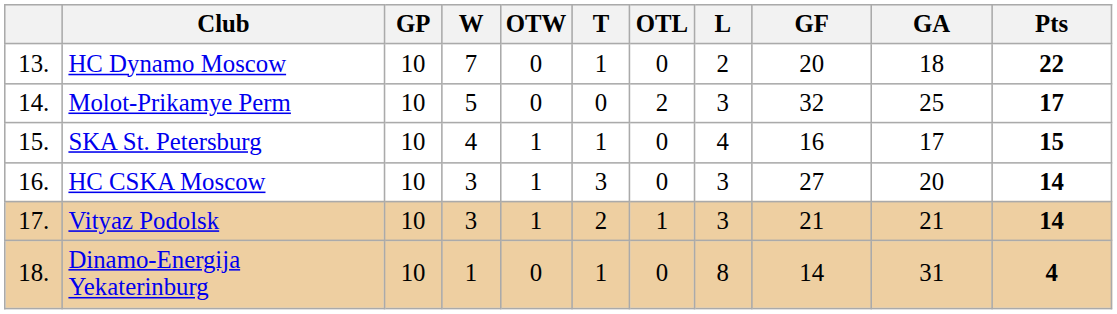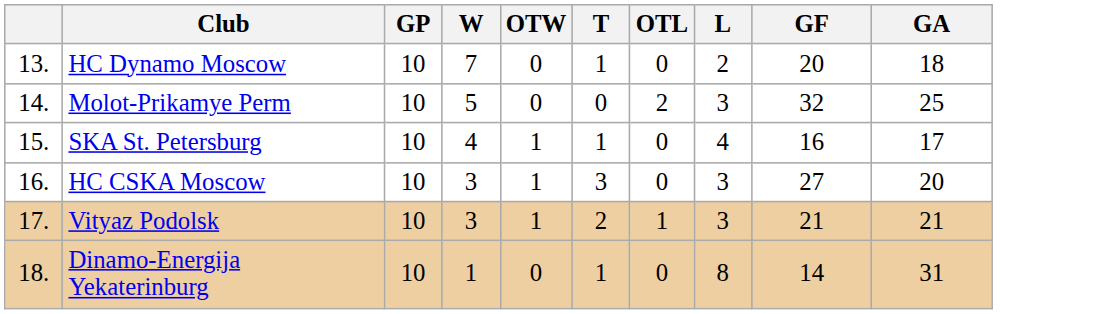 <table class="wikitable">
 <tr>
 <th width="30"></th>
 <th width="200">Club</th>
 <th width="30">GP</th>
 <th width="30">W</th>
 <th width="30">OTW</th>
 <th width="30">T</th>
 <th width="30">OTL</th>
 <th width="30">L</th>
 <th width="70">GF</th>
 <th width="70">GA</th>
-<th width="70">Pts</th>
 </tr>
 <tr bgcolor="#FFFFFF" align="center">
 <td>13.</td>
 <td align="left"><a href='#'>HC Dynamo Moscow</a></td>
 <td>10</td>
 <td>7</td>
 <td>0</td>
 <td>1</td>
 <td>0</td>
 <td>2</td>
 <td>20</td>
 <td>18</td>
-<td><strong>22</strong></td>
 </tr>
 <tr bgcolor="#FFFFFF" align="center">
 <td>14.</td>
 <td align="left"><a href='#'>Molot-Prikamye Perm</a></td>
 <td>10</td>
 <td>5</td>
 <td>0</td>
 <td>0</td>
 <td>2</td>
 <td>3</td>
 <td>32</td>
 <td>25</td>
-<td><strong>17</strong></td>
 </tr>
 <tr bgcolor="#FFFFFF" align="center">
 <td>15.</td>
 <td align="left"><a href='#'>SKA St. Petersburg</a></td>
 <td>10</td>
 <td>4</td>
 <td>1</td>
 <td>1</td>
 <td>0</td>
 <td>4</td>
 <td>16</td>
 <td>17</td>
-<td><strong>15</strong></td>
 </tr>
 <tr bgcolor="#FFFFFF" align="center">
 <td>16.</td>
 <td align="left"><a href='#'>HC CSKA Moscow</a></td>
 <td>10</td>
 <td>3</td>
 <td>1</td>
 <td>3</td>
 <td>0</td>
 <td>3</td>
 <td>27</td>
 <td>20</td>
-<td><strong>14</strong></td>
 </tr>
 <tr bgcolor="#EECFA1" align="center">
 <td>17.</td>
 <td align="left"><a href='#'>Vityaz Podolsk</a></td>
 <td>10</td>
 <td>3</td>
 <td>1</td>
 <td>2</td>
 <td>1</td>
 <td>3</td>
 <td>21</td>
 <td>21</td>
-<td><strong>14</strong></td>
 </tr>
 <tr bgcolor="#EECFA1" align="center">
 <td>18.</td>
 <td align="left"><a href='#'>Dinamo-Energija Yekaterinburg</a></td>
 <td>10</td>
 <td>1</td>
 <td>0</td>
 <td>1</td>
 <td>0</td>
 <td>8</td>
 <td>14</td>
 <td>31</td>
-<td><strong>4</strong></td>
 </tr>
 </table>
